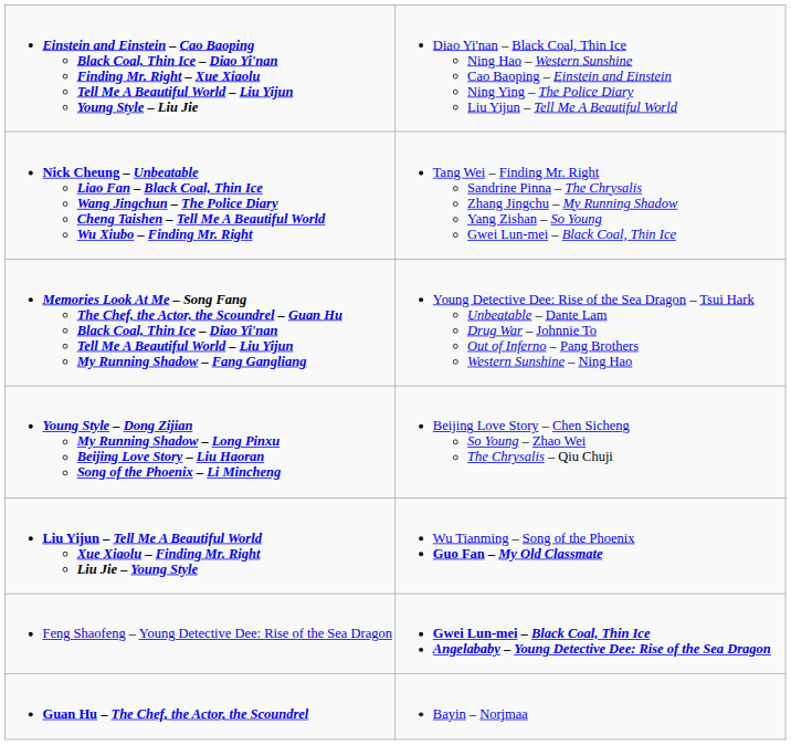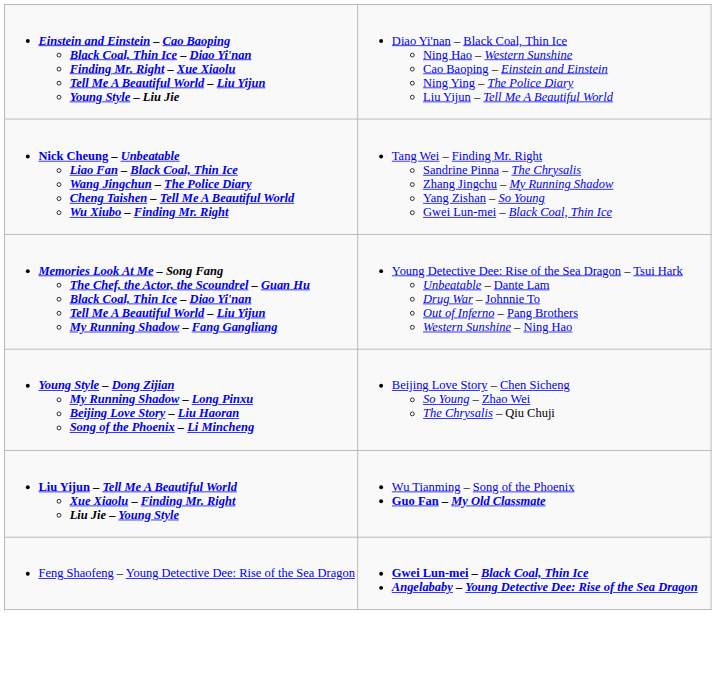 <table class=wikitable>
 <tr>
 <td style="vertical-align:top; width:50%;"><br><ul><li><strong><em><a href='#'>Einstein and Einstein</a><em> – <a href='#'>Cao Baoping</a><strong><ul><li></em><a href='#'>Black Coal, Thin Ice</a><em> – <a href='#'>Diao Yi'nan</a></li><li></em><a href='#'>Finding Mr. Right</a><em> – <a href='#'>Xue Xiaolu</a></li><li></em><a href='#'>Tell Me A Beautiful World</a><em> – <a href='#'>Liu Yijun</a></li><li></em><a href='#'>Young Style</a><em> – Liu Jie</li></ul></li></ul></td>
 <td style="vertical-align:top; width:50%;"><br><ul><li></strong><a href='#'>Diao Yi'nan</a> – </em><a href='#'>Black Coal, Thin Ice</a></em></strong><ul><li><a href='#'>Ning Hao</a> – <em><a href='#'>Western Sunshine </a></em></li><li><a href='#'>Cao Baoping</a> – <em><a href='#'>Einstein and Einstein</a></em></li><li><a href='#'>Ning Ying</a> – <em><a href='#'>The Police Diary</a></em></li><li><a href='#'>Liu Yijun</a> – <em><a href='#'>Tell Me A Beautiful World</a></em></li></ul></li></ul></td>
 </tr>
 <tr>
 <td style="vertical-align:top; width:50%;"><br><ul><li><strong><a href='#'>Nick Cheung</a> – <em><a href='#'>Unbeatable</a><strong><em><ul><li><a href='#'>Liao Fan</a> – </em><a href='#'>Black Coal, Thin Ice</a><em></li><li><a href='#'>Wang Jingchun</a> – </em><a href='#'>The Police Diary</a><em></li><li><a href='#'>Cheng Taishen</a> – </em><a href='#'>Tell Me A Beautiful World</a><em></li><li><a href='#'>Wu Xiubo</a> – </em><a href='#'>Finding Mr. Right</a><em></li></ul></li></ul></td>
 <td style="vertical-align:top; width:50%;"><br><ul><li></strong><a href='#'>Tang Wei</a> – </em><a href='#'>Finding Mr. Right</a></em></strong><ul><li><a href='#'>Sandrine Pinna</a> – <em><a href='#'>The Chrysalis</a></em></li><li><a href='#'>Zhang Jingchu</a> – <em><a href='#'>My Running Shadow</a></em></li><li><a href='#'>Yang Zishan</a> – <em><a href='#'>So Young</a></em></li><li><a href='#'>Gwei Lun-mei</a> – <em><a href='#'>Black Coal, Thin Ice</a></em></li></ul></li></ul></td>
 </tr>
 <tr>
 <td style="vertical-align:top; width:50%;"><br><ul><li><strong><em><a href='#'>Memories Look At Me</a><em> – Song Fang<strong><ul><li></em><a href='#'>The Chef, the Actor, the Scoundrel</a><em> – <a href='#'>Guan Hu</a></li><li></em><a href='#'>Black Coal, Thin Ice</a><em> – <a href='#'>Diao Yi'nan</a></li><li></em><a href='#'>Tell Me A Beautiful World</a><em> – <a href='#'>Liu Yijun</a></li><li></em><a href='#'>My Running Shadow</a><em> – <a href='#'>Fang Gangliang</a></li></ul></li></ul></td>
 <td style="vertical-align:top; width:50%;"><br><ul><li></em></strong><a href='#'>Young Detective Dee: Rise of the Sea Dragon</a></em> – <a href='#'>Tsui Hark</a></strong><ul><li><em><a href='#'>Unbeatable</a></em> – <a href='#'>Dante Lam</a></li><li><em><a href='#'>Drug War</a></em> – <a href='#'>Johnnie To</a></li><li><em><a href='#'>Out of Inferno</a></em> – <a href='#'>Pang Brothers</a></li><li><em><a href='#'>Western Sunshine</a></em> – <a href='#'>Ning Hao</a></li></ul></li></ul></td>
 </tr>
 <tr>
 <td style="vertical-align:top; width:50%;"><br><ul><li><strong><em><a href='#'>Young Style</a><em> – <a href='#'>Dong Zijian</a><strong><ul><li></em><a href='#'>My Running Shadow</a><em> – <a href='#'>Long Pinxu</a></li><li></em><a href='#'>Beijing Love Story</a><em> – <a href='#'>Liu Haoran</a></li><li></em><a href='#'>Song of the Phoenix</a><em> – <a href='#'>Li Mincheng</a></li></ul></li></ul></td>
 <td style="vertical-align:top; width:50%;"><br><ul><li></em></strong><a href='#'>Beijing Love Story</a></em> – <a href='#'>Chen Sicheng</a></strong><ul><li><em><a href='#'>So Young</a></em> – <a href='#'>Zhao Wei</a></li><li><em><a href='#'>The Chrysalis</a></em> – Qiu Chuji</li></ul></li></ul></td>
 </tr>
 <tr>
 <td style="vertical-align:top; width:50%;"><br><ul><li><strong><a href='#'>Liu Yijun</a> – <em><a href='#'>Tell Me A Beautiful World</a><strong><em><ul><li><a href='#'>Xue Xiaolu</a> – </em><a href='#'>Finding Mr. Right</a><em></li><li>Liu Jie – </em><a href='#'>Young Style</a><em></li></ul></li></ul></td>
 <td style="vertical-align:top; width:50%;"><br><ul><li></strong><a href='#'>Wu Tianming</a> – </em><a href='#'>Song of the Phoenix</a></em></strong></li><li><strong><a href='#'>Guo Fan</a> – <em><a href='#'>My Old Classmate</a><strong><em></li></ul></td>
 </tr>
 <tr>
 <td style="vertical-align:top; width:50%;"><br><ul><li></strong><a href='#'>Feng Shaofeng</a> – </em><a href='#'>Young Detective Dee: Rise of the Sea Dragon</a></em></strong></li></ul></td>
 <td style="vertical-align:top; width:50%;"><br><ul><li><strong><a href='#'>Gwei Lun-mei</a> – <em><a href='#'>Black Coal, Thin Ice</a><strong><em></li><li></strong><a href='#'>Angelababy</a> – </em><a href='#'>Young Detective Dee: Rise of the Sea Dragon</a></em></strong></li></ul></td>
 </tr>
-<tr>
-<td style="vertical-align:top; width:50%;"><br><ul><li><strong><a href='#'>Guan Hu</a> – <em><a href='#'>The Chef, the Actor, the Scoundrel</a><strong><em></li></ul></td>
-<td style="vertical-align:top; width:50%;"><br><ul><li></strong><a href='#'>Bayin</a> – </em><a href='#'>Norjmaa</a></em></strong></li></ul></td>
-</tr>
 </table>
